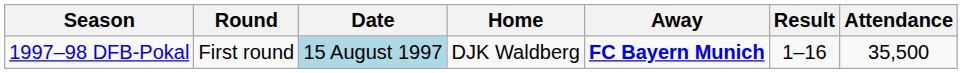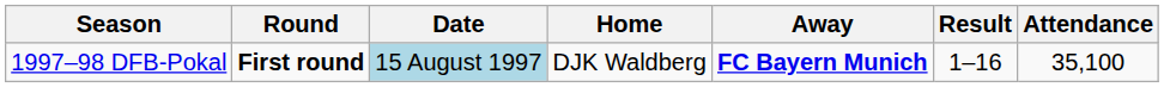 <table class="wikitable">
 <tr>
 <th>Season</th>
 <th>Round</th>
 <th>Date</th>
 <th>Home</th>
 <th>Away</th>
 <th>Result</th>
 <th>Attendance</th>
 </tr>
 <tr align="center">
 <td><a href='#'>1997–98 DFB-Pokal</a></td>
-<td>First round</td>
+<td><strong>First round</strong></td>
 <td style="background: lightblue;">15 August 1997</td>
 <td>DJK Waldberg</td>
 <td><strong><a href='#'>FC Bayern Munich</a></strong></td>
 <td>1–16</td>
-<td>35,500</td>
+<td>35,100</td>
 </tr>
 </table>
